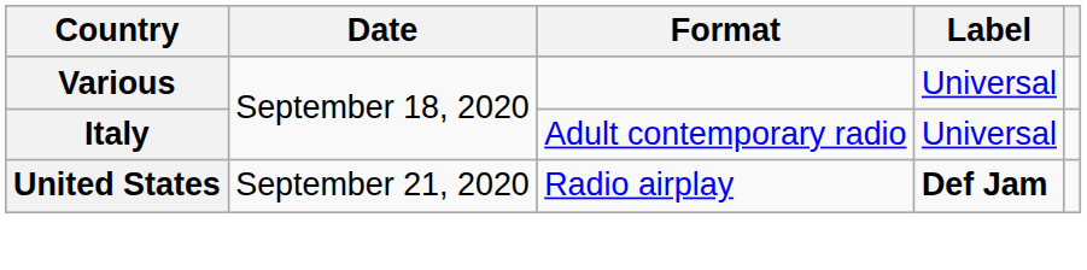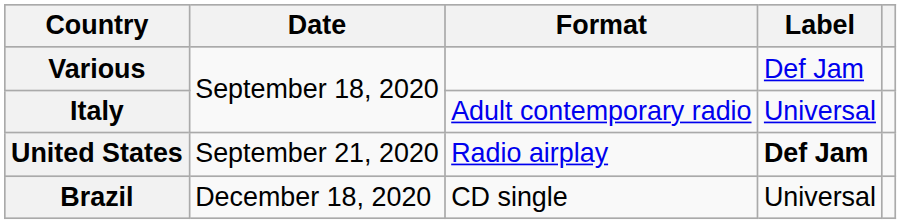 <table class="wikitable plainrowheaders" border="1">
 <tr>
 <th scope="col">Country</th>
 <th scope="col">Date</th>
 <th scope="col">Format</th>
 <th scope="col">Label</th>
 <th scope="col"></th>
 </tr>
 <tr>
 <th scope="row">Various</th>
 <td rowspan="2">September 18, 2020</td>
 <td></td>
-<td><a href='#'>Universal</a></td>
+<td><a href='#'>Def Jam</a></td>
 <td align="center"></td>
 </tr>
 <tr>
 <th scope="row">Italy</th>
 <td><a href='#'>Adult contemporary radio</a></td>
 <td><a href='#'>Universal</a></td>
 <td align="center"></td>
 </tr>
 <tr>
 <th scope="row">United States</th>
 <td>September 21, 2020</td>
 <td><a href='#'>Radio airplay</a></td>
 <td><strong>Def Jam</strong></td>
 <td align="center"></td>
 </tr>
+<tr>
+<th scope="row">Brazil</th>
+<td>December 18, 2020</td>
+<td>CD single</td>
+<td>Universal</td>
+<td align="center"></td>
+</tr>
 </table>
